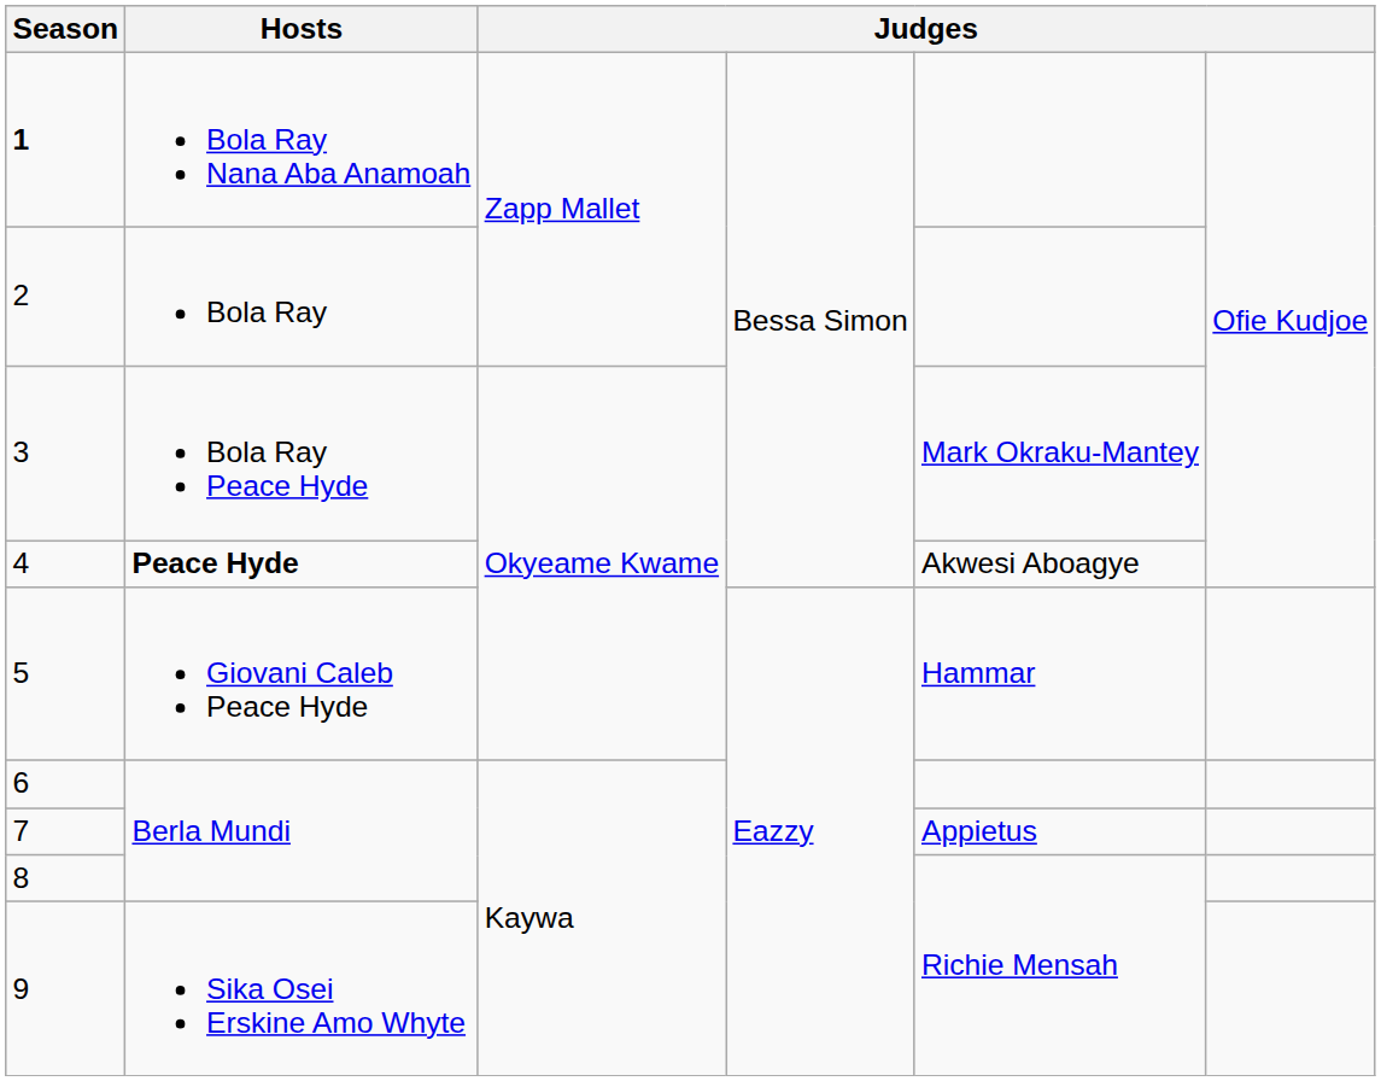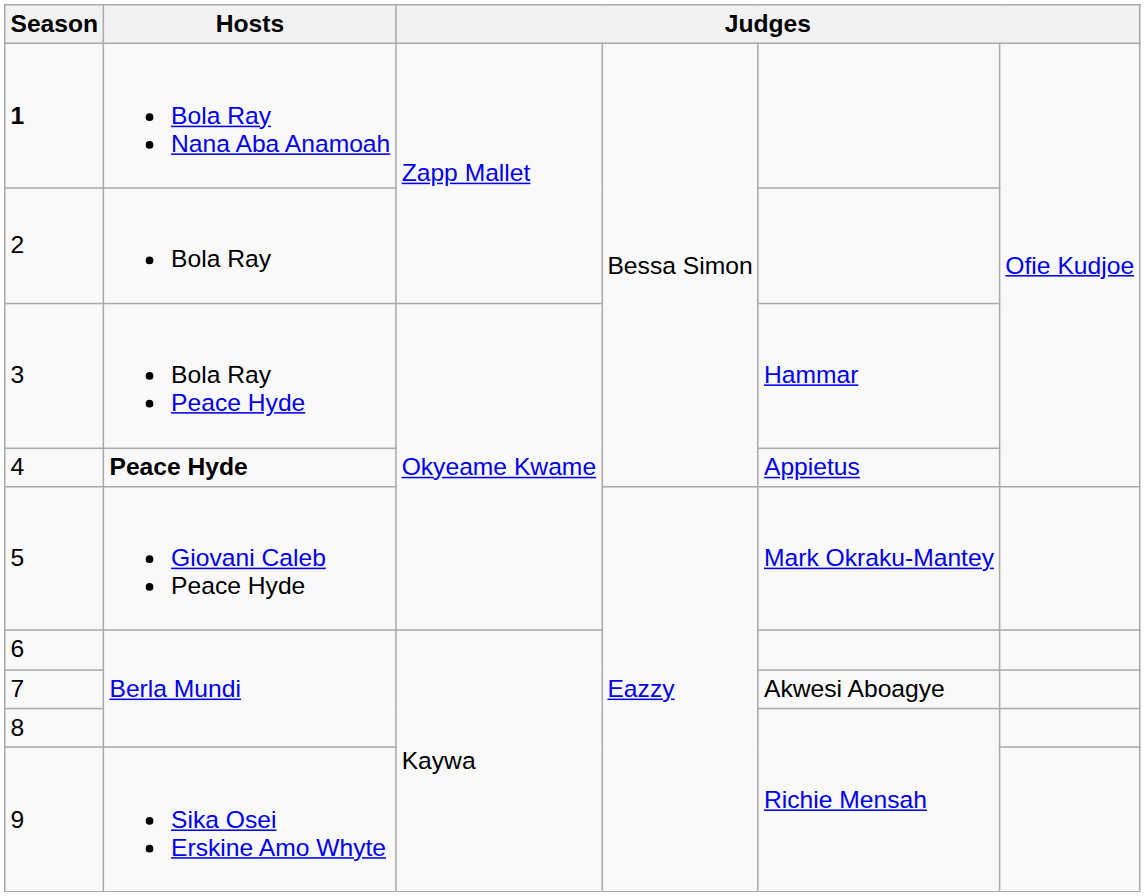 <table class="wikitable">
 <tr>
 <th>Season</th>
 <th>Hosts</th>
 <th colspan="4">Judges</th>
 </tr>
 <tr>
 <td><strong>1</strong></td>
 <td><br><ul><li><a href='#'>Bola Ray</a></li><li><a href='#'>Nana Aba Anamoah</a></li></ul></td>
 <td rowspan="2"><a href='#'>Zapp Mallet</a></td>
 <td rowspan="4">Bessa Simon</td>
 <td></td>
 <td rowspan="4"><a href='#'>Ofie Kudjoe</a></td>
 </tr>
 <tr>
 <td>2</td>
 <td><br><ul><li>Bola Ray</li></ul></td>
 <td></td>
 </tr>
 <tr>
 <td>3</td>
 <td><br><ul><li>Bola Ray</li><li><a href='#'>Peace Hyde</a></li></ul></td>
 <td rowspan="3"><a href='#'>Okyeame Kwame</a></td>
-<td><a href='#'>Mark Okraku-Mantey</a></td>
+<td><a href='#'>Hammar</a></td>
 </tr>
 <tr>
 <td>4</td>
 <td><strong>Peace Hyde</strong></td>
-<td>Akwesi Aboagye</td>
+<td><a href='#'>Appietus</a></td>
 </tr>
 <tr>
 <td>5</td>
 <td><br><ul><li><a href='#'>Giovani Caleb</a></li><li>Peace Hyde</li></ul></td>
 <td rowspan="5"><a href='#'>Eazzy</a></td>
-<td><a href='#'>Hammar</a></td>
+<td><a href='#'>Mark Okraku-Mantey</a></td>
 <td></td>
 </tr>
 <tr>
 <td>6</td>
 <td rowspan="3"><a href='#'>Berla Mundi</a></td>
 <td rowspan="4">Kaywa</td>
 <td></td>
 <td></td>
 </tr>
 <tr>
 <td>7</td>
-<td><a href='#'>Appietus</a></td>
+<td>Akwesi Aboagye</td>
 <td></td>
 </tr>
 <tr>
 <td>8</td>
 <td rowspan="2"><a href='#'>Richie Mensah</a></td>
 <td></td>
 </tr>
 <tr>
 <td>9</td>
 <td><br><ul><li><a href='#'>Sika Osei</a></li><li><a href='#'>Erskine Amo Whyte</a></li></ul></td>
 <td></td>
 </tr>
 </table>
